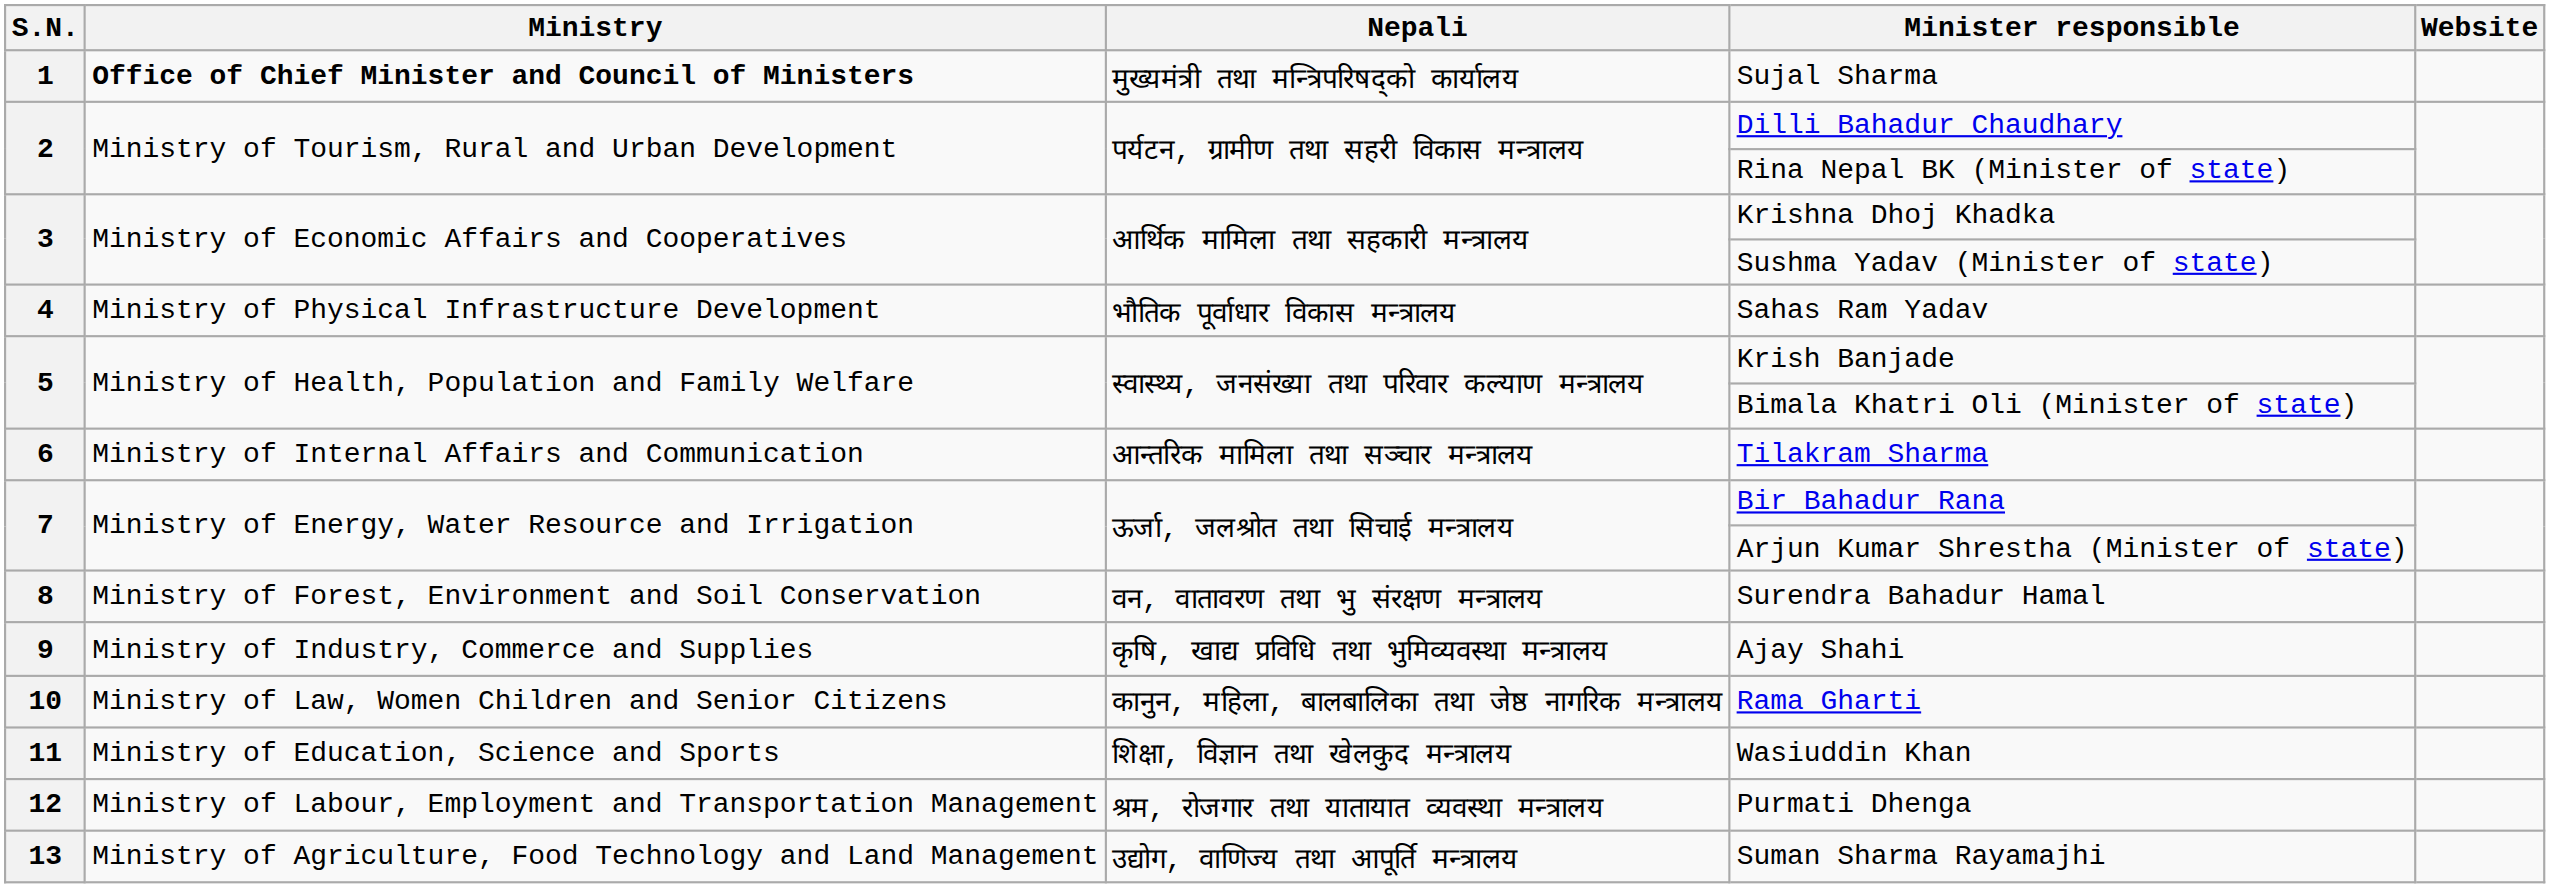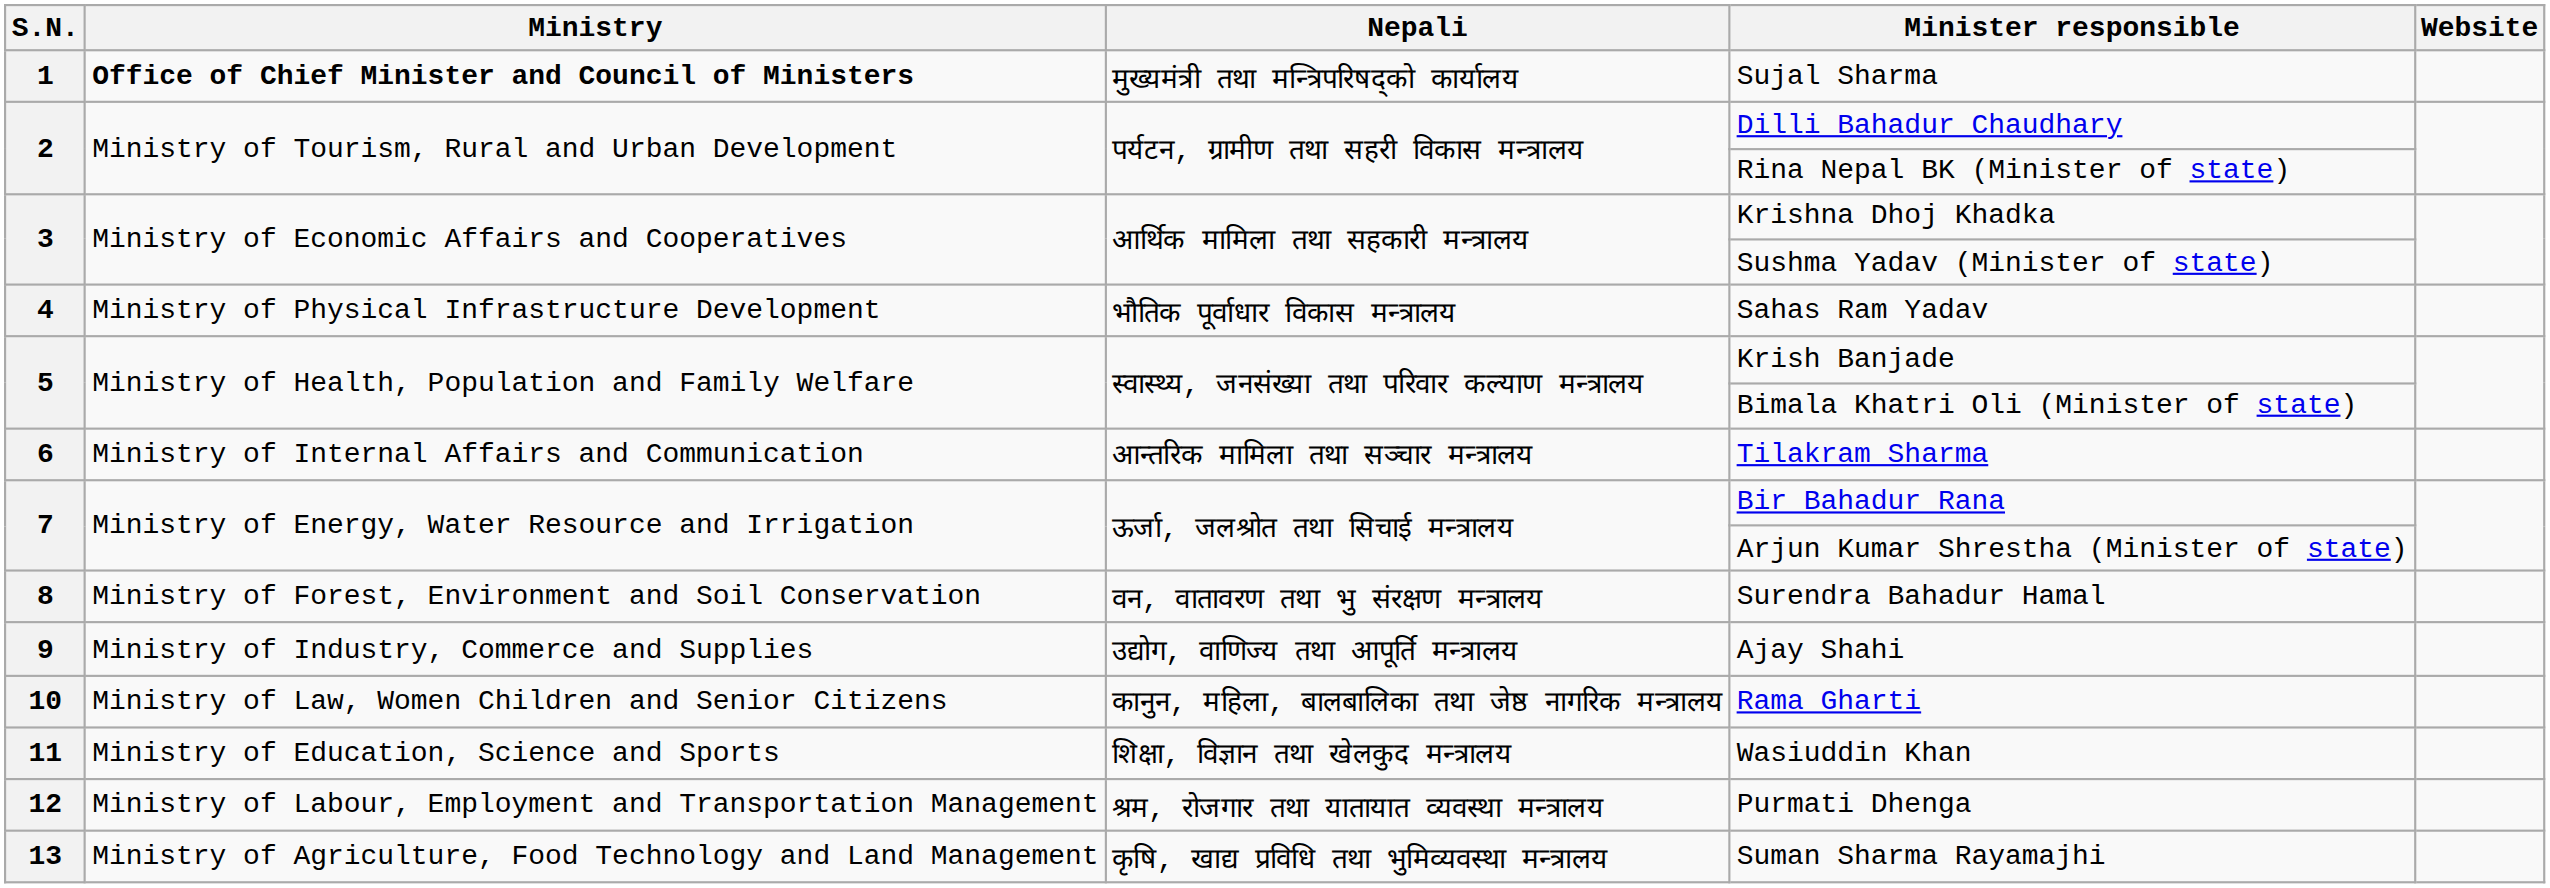 <table class="wikitable">
 <tr>
 <th>S.N.</th>
 <th>Ministry</th>
 <th>Nepali</th>
 <th>Minister responsible</th>
 <th>Website</th>
 </tr>
 <tr>
 <th>1</th>
 <td><strong>Office of Chief Minister and Council of Ministers</strong></td>
 <td>मुख्यमंत्री तथा मन्त्रिपरिषद्को कार्यालय</td>
 <td>Sujal Sharma</td>
 <td></td>
 </tr>
 <tr>
 <th rowspan="2">2</th>
 <td rowspan="2">Ministry of Tourism, Rural and Urban Development</td>
 <td rowspan="2">पर्यटन, ग्रामीण तथा सहरी विकास मन्त्रालय</td>
 <td><a href='#'>Dilli Bahadur Chaudhary</a></td>
 <td rowspan="2"></td>
 </tr>
 <tr>
 <td>Rina Nepal BK (Minister of <a href='#'>state</a>)</td>
 </tr>
 <tr>
 <th rowspan="2">3</th>
 <td rowspan="2">Ministry of Economic Affairs and Cooperatives</td>
 <td rowspan="2">आर्थिक मामिला तथा सहकारी मन्त्रालय</td>
 <td>Krishna Dhoj Khadka</td>
 <td rowspan="2"></td>
 </tr>
 <tr>
 <td>Sushma Yadav (Minister of <a href='#'>state</a>)</td>
 </tr>
 <tr>
 <th>4</th>
 <td>Ministry of Physical Infrastructure Development</td>
 <td>भौतिक पूर्वाधार विकास मन्त्रालय</td>
 <td>Sahas Ram Yadav</td>
 <td></td>
 </tr>
 <tr>
 <th rowspan="2">5</th>
 <td rowspan="2">Ministry of Health, Population and Family Welfare</td>
 <td rowspan="2">स्वास्थ्य, जनसंख्या तथा परिवार कल्याण मन्त्रालय</td>
 <td>Krish Banjade</td>
 <td rowspan="2"></td>
 </tr>
 <tr>
 <td>Bimala Khatri Oli (Minister of <a href='#'>state</a>)</td>
 </tr>
 <tr>
 <th>6</th>
 <td>Ministry of Internal Affairs and Communication</td>
 <td>आन्तरिक मामिला तथा सञ्चार मन्त्रालय</td>
 <td><a href='#'>Tilakram Sharma</a></td>
 <td></td>
 </tr>
 <tr>
 <th rowspan="2">7</th>
 <td rowspan="2">Ministry of Energy, Water Resource and Irrigation</td>
 <td rowspan="2">ऊर्जा, जलश्रोत तथा सिचाई मन्त्रालय</td>
 <td><a href='#'>Bir Bahadur Rana</a></td>
 <td rowspan="2"></td>
 </tr>
 <tr>
 <td>Arjun Kumar Shrestha (Minister of <a href='#'>state</a>)</td>
 </tr>
 <tr>
 <th>8</th>
 <td>Ministry of Forest, Environment and Soil Conservation</td>
 <td>वन, वातावरण तथा भु संरक्षण मन्त्रालय</td>
 <td>Surendra Bahadur Hamal</td>
 <td></td>
 </tr>
 <tr>
 <th>9</th>
 <td>Ministry of Industry, Commerce and Supplies</td>
-<td>कृषि, खाद्य प्रविधि तथा भुमिव्यवस्था मन्त्रालय</td>
+<td>उद्योग, वाणिज्य तथा आपूर्ति मन्त्रालय</td>
 <td>Ajay Shahi</td>
 <td></td>
 </tr>
 <tr>
 <th>10</th>
 <td>Ministry of Law, Women Children and Senior Citizens</td>
 <td>कानुन, महिला, बालबालिका तथा जेष्ठ नागरिक मन्त्रालय</td>
 <td><a href='#'>Rama Gharti</a></td>
 <td></td>
 </tr>
 <tr>
 <th>11</th>
 <td>Ministry of Education, Science and Sports</td>
 <td>शिक्षा, विज्ञान तथा खेलकुद मन्त्रालय</td>
 <td>Wasiuddin Khan</td>
 <td></td>
 </tr>
 <tr>
 <th>12</th>
 <td>Ministry of Labour, Employment and Transportation Management</td>
 <td>श्रम, रोजगार तथा यातायात व्यवस्था मन्त्रालय</td>
 <td>Purmati Dhenga</td>
 <td></td>
 </tr>
 <tr>
 <th>13</th>
 <td>Ministry of Agriculture, Food Technology and Land Management</td>
-<td>उद्योग, वाणिज्य तथा आपूर्ति मन्त्रालय</td>
+<td>कृषि, खाद्य प्रविधि तथा भुमिव्यवस्था मन्त्रालय</td>
 <td>Suman Sharma Rayamajhi</td>
 <td></td>
 </tr>
 </table>
